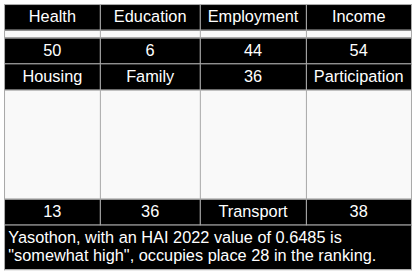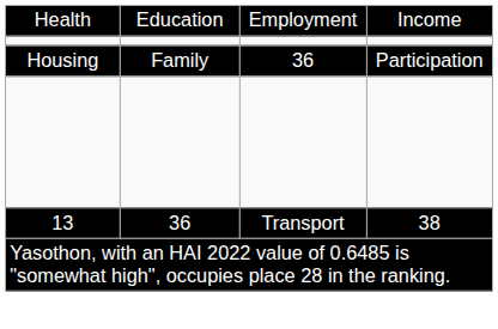 <table class="wikitable floatright" style="width:400px;">
 <tr>
 <td style="text-align:center; width:100px; background:black; color:white;">Health</td>
 <td style="text-align:center; width:100px; background:black; color:white;">Education</td>
 <td style="text-align:center; width:100px; background:black; color:white;">Employment</td>
 <td style="text-align:center; width:100px; background:black; color:white;">Income</td>
 </tr>
 <tr>
 <td></td>
 <td></td>
 <td></td>
 <td></td>
-</tr>
-<tr>
-<td style="text-align:center; background:black; color:white;">50</td>
-<td style="text-align:center; background:black; color:white;">6</td>
-<td style="text-align:center; background:black; color:white;">44</td>
-<td style="text-align:center; background:black; color:white;">54</td>
 </tr>
 <tr>
 <td style="text-align:center; background:black; color:white;">Housing</td>
 <td style="text-align:center; background:black; color:white;">Family</td>
 <td style="text-align:center; background:black; color:white;">36</td>
 <td style="text-align:center; background:black; color:white;">Participation</td>
 </tr>
 <tr>
 <td style="height:100px;"></td>
 <td></td>
 <td></td>
 <td></td>
 </tr>
 <tr>
 <td style="text-align:center; background:black; color:white;">13</td>
 <td style="text-align:center; background:black; color:white;">36</td>
 <td style="text-align:center; background:black; color:white;">Transport</td>
 <td style="text-align:center; background:black; color:white;">38</td>
 </tr>
 <tr>
 <td colspan="4"; style="background:black; color:white;">Yasothon, with an HAI 2022 value of 0.6485 is "somewhat high", occupies place 28 in the ranking.</td>
 </tr>
 </table>
